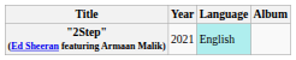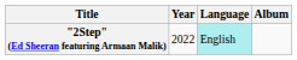 <table class="wikitable plainrowheaders">
 <tr>
 <th scope="col">Title</th>
 <th scope="col">Year</th>
 <th scope="col">Language</th>
 <th scope="col">Album</th>
 </tr>
 <tr>
 <th scope="row">"2Step"<br><small>(<a href='#'>Ed Sheeran</a> featuring Armaan Malik)</small></th>
-<td>2021</td>
+<td>2022</td>
 <td style="background: paleturquoise;">English</td>
 <td></td>
 </tr>
 </table>
